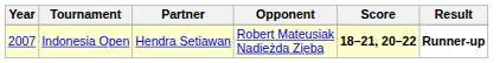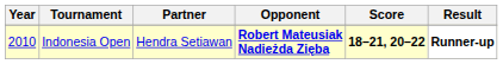 <table class="sortable wikitable" style="font-size: 90%;">
 <tr>
 <th>Year</th>
 <th>Tournament</th>
 <th>Partner</th>
 <th>Opponent</th>
 <th>Score</th>
 <th>Result</th>
 </tr>
 <tr>
 </tr>
 <tr style="background:#FFFFCC">
-<td align="center"><a href='#'>2007</a></td>
+<td align="center"><a href='#'>2010</a></td>
 <td align="left"><a href='#'>Indonesia Open</a></td>
 <td align="left"> <a href='#'>Hendra Setiawan</a></td>
-<td align="left"> <a href='#'>Robert Mateusiak</a><br> <a href='#'>Nadieżda Zięba</a></td>
+<td align="left"><strong> <a href='#'>Robert Mateusiak</a><br> <a href='#'>Nadieżda Zięba</a></strong></td>
 <td align="left"><strong>18–21, 20–22</strong></td>
 <td style="text-align: left; background:white"> <strong>Runner-up</strong></td>
 </tr>
 </table>
